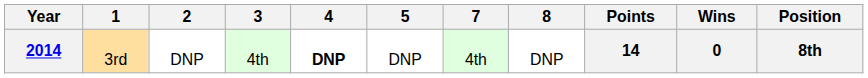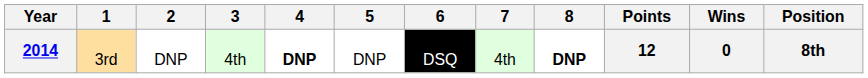 <table class="wikitable" style="text-align: center;" style="font-size:small" style="clear:both;">
 <tr>
 <th width="2%">Year</th>
 <th width="2%">1</th>
 <th width="2%">2</th>
 <th width="2%">3</th>
 <th width="2%">4</th>
 <th width="2%">5</th>
+<th width="2%">6</th>
 <th width="2%">7</th>
 <th width="2%">8</th>
 <th width="2%">Points</th>
 <th width="2%">Wins</th>
 <th width="2%">Position</th>
 </tr>
 <tr align=center>
 <th><a href='#'>2014</a></th>
 <td style="background:#ffdf9f;"><br>3rd</td>
 <td style="background:#FFFFFF;"><br>DNP</td>
 <td style="background:#dfffdf;"><br>4th</td>
 <td style="background:#FFFFFF;"><strong><br>DNP</strong></td>
 <td style="background:#FFFFFF;"><br>DNP</td>
+<td style="background:#000000; color:white;"><br>DSQ</td>
 <td style="background:#dfffdf;"><br>4th</td>
-<td style="background:#FFFFFF;"><br>DNP</td>
-<th>14</th>
+<td style="background:#FFFFFF;"><strong><br>DNP</strong></td>
+<th>12</th>
 <th>0</th>
 <th>8th</th>
 </tr>
 </table>
